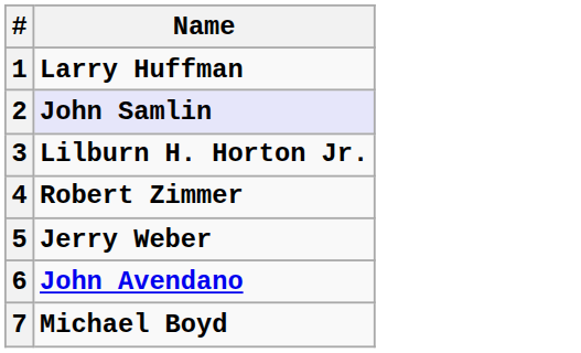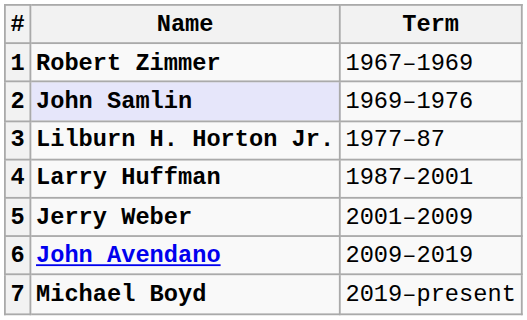 <table class="wikitable">
 <tr>
 <th>#</th>
 <th>Name</th>
+<th>Term</th>
 </tr>
 <tr>
 <th>1</th>
-<td><strong>Larry Huffman</strong></td>
+<td><strong>Robert Zimmer</strong></td>
+<td>1967–1969</td>
 </tr>
 <tr>
 <th>2</th>
 <td style="background: lavender;"><strong>John Samlin</strong></td>
+<td>1969–1976</td>
 </tr>
 <tr>
 <th>3</th>
 <td><strong>Lilburn H. Horton Jr.</strong></td>
+<td>1977–87</td>
 </tr>
 <tr>
 <th>4</th>
-<td><strong>Robert Zimmer</strong></td>
+<td><strong>Larry Huffman</strong></td>
+<td>1987–2001</td>
 </tr>
 <tr>
 <th>5</th>
 <td><strong>Jerry Weber</strong></td>
+<td>2001–2009</td>
 </tr>
 <tr>
 <th>6</th>
 <td><strong><a href='#'>John Avendano</a></strong></td>
+<td>2009–2019</td>
 </tr>
 <tr>
 <th>7</th>
 <td><strong>Michael Boyd</strong></td>
+<td>2019–present</td>
 </tr>
 </table>
